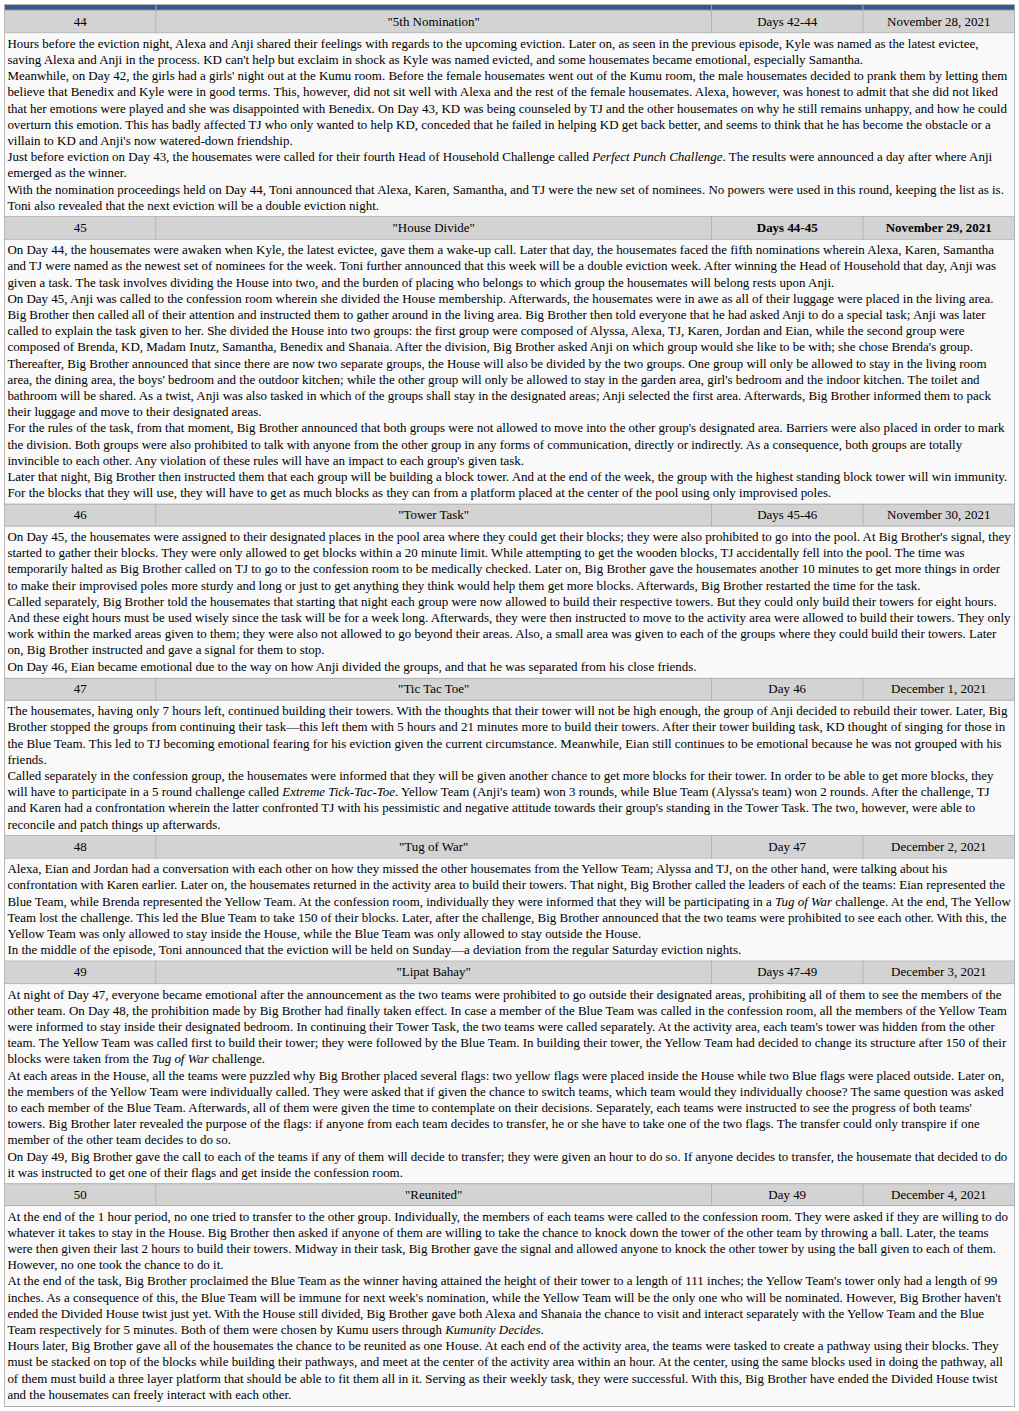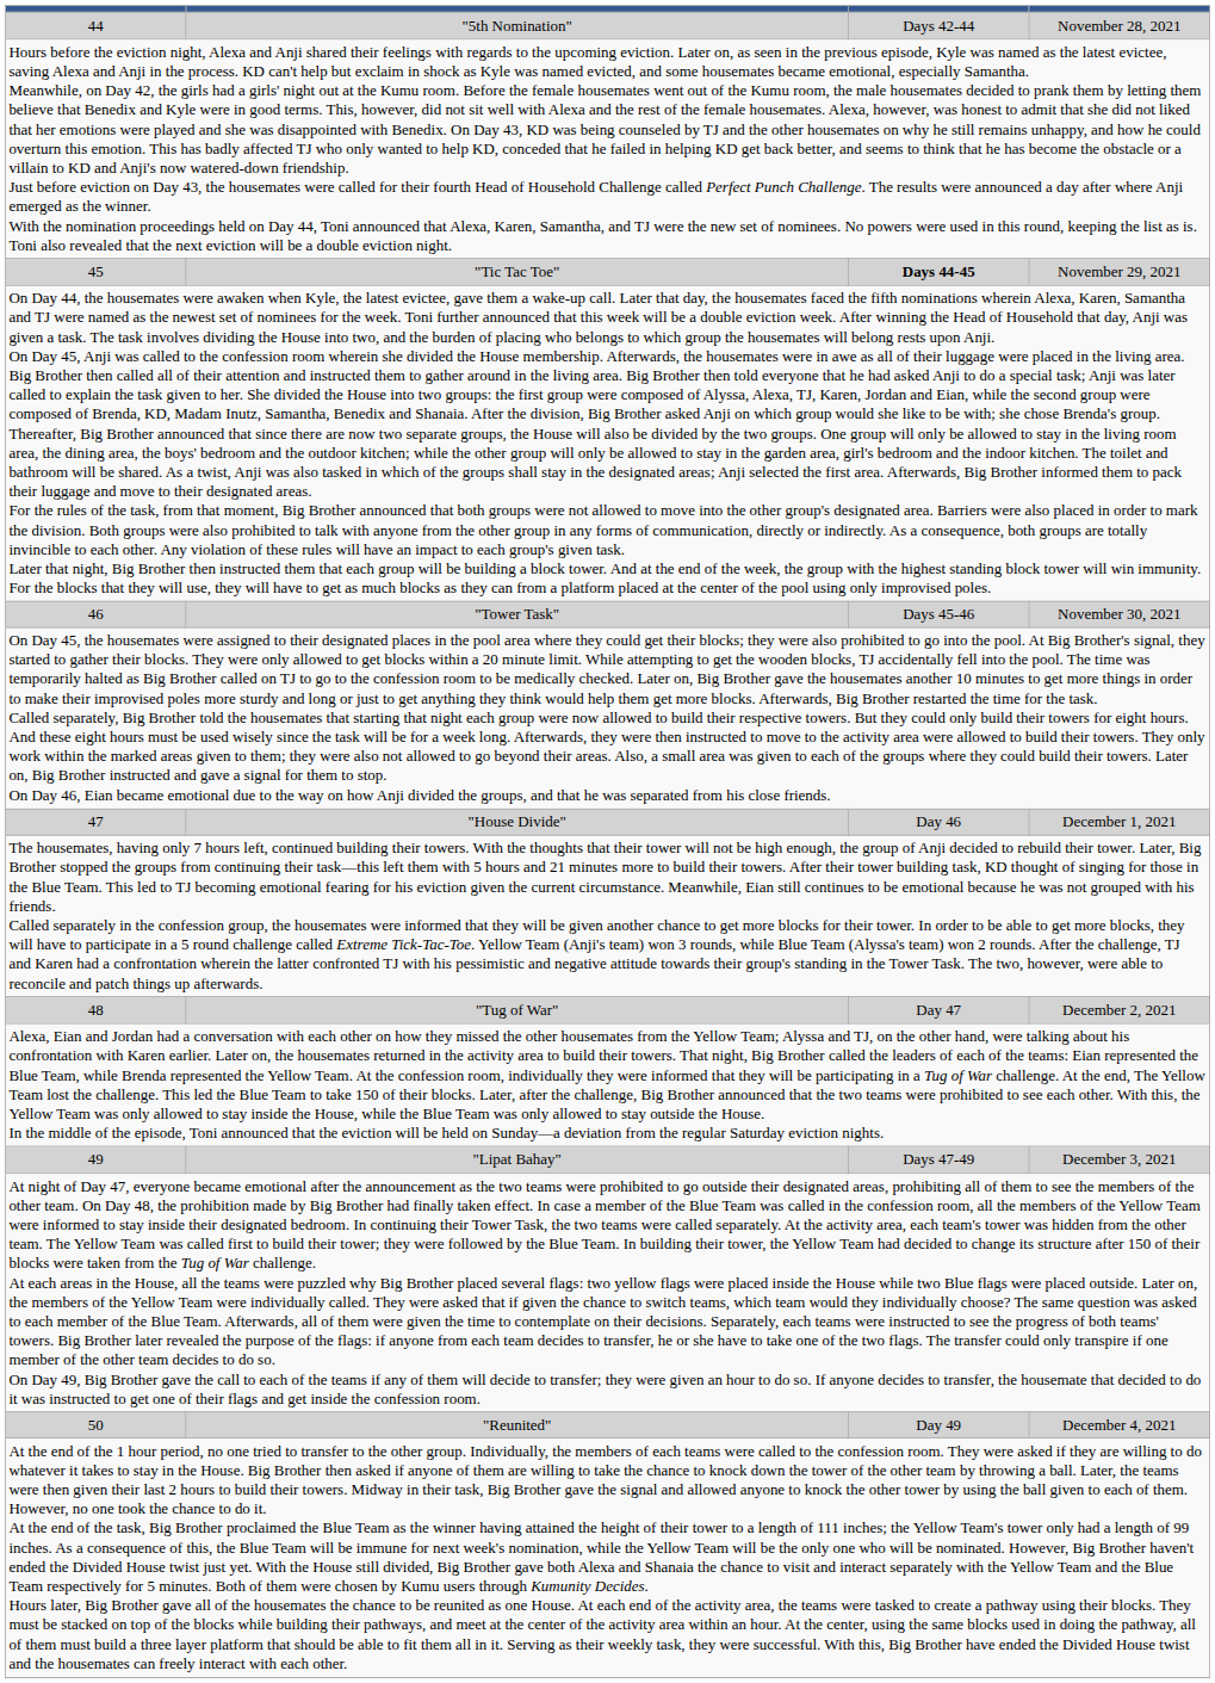 <table class="wikitable sortable" style="font-size:100%; line-height:20px; text-align:center">
 <tr>
 <th width="15%" style="background:#34588F"></th>
 <th width="55%" style="background:#34588F"></th>
 <th width="15%" style="background:#34588F"></th>
 <th width="15%" style="background:#34588F"></th>
 </tr>
 <tr style="background:lightgrey;">
 <td>44</td>
 <td>"5th Nomination"</td>
 <td>Days 42-44</td>
 <td>November 28, 2021</td>
 </tr>
 <tr>
 <td colspan="4" align="left">Hours before the eviction night, Alexa and Anji shared their feelings with regards to the upcoming eviction. Later on, as seen in the previous episode, Kyle was named as the latest evictee, saving Alexa and Anji in the process. KD can't help but exclaim in shock as Kyle was named evicted, and some housemates became emotional, especially Samantha.<br>Meanwhile, on Day 42, the girls had a girls' night out at the Kumu room. Before the female housemates went out of the Kumu room, the male housemates decided to prank them by letting them believe that Benedix and Kyle were in good terms. This, however, did not sit well with Alexa and the rest of the female housemates. Alexa, however, was honest to admit that she did not liked that her emotions were played and she was disappointed with Benedix. On Day 43, KD was being counseled by TJ and the other housemates on why he still remains unhappy, and how he could overturn this emotion. This has badly affected TJ who only wanted to help KD, conceded that he failed in helping KD get back better, and seems to think that he has become the obstacle or a villain to KD and Anji's now watered-down friendship.<br>Just before eviction on Day 43, the housemates were called for their fourth Head of Household Challenge called <em>Perfect Punch Challenge</em>. The results were announced a day after where Anji emerged as the winner.<br>With the nomination proceedings held on Day 44, Toni announced that Alexa, Karen, Samantha, and TJ were the new set of nominees. No powers were used in this round, keeping the list as is. Toni also revealed that the next eviction will be a double eviction night.</td>
 </tr>
 <tr style="background:lightgrey;">
 <td>45</td>
-<td>"House Divide"</td>
+<td>"Tic Tac Toe"</td>
 <td><strong>Days 44-45</strong></td>
-<td><strong>November 29, 2021</strong></td>
+<td>November 29, 2021</td>
 </tr>
 <tr>
 <td colspan="4" align="left">On Day 44, the housemates were awaken when Kyle, the latest evictee, gave them a wake-up call. Later that day, the housemates faced the fifth nominations wherein Alexa, Karen, Samantha and TJ were named as the newest set of nominees for the week. Toni further announced that this week will be a double eviction week. After winning the Head of Household that day, Anji was given a task. The task involves dividing the House into two, and the burden of placing who belongs to which group the housemates will belong rests upon Anji.<br>On Day 45, Anji was called to the confession room wherein she divided the House membership. Afterwards, the housemates were in awe as all of their luggage were placed in the living area. Big Brother then called all of their attention and instructed them to gather around in the living area. Big Brother then told everyone that he had asked Anji to do a special task; Anji was later called to explain the task given to her. She divided the House into two groups: the first group were composed of Alyssa, Alexa, TJ, Karen, Jordan and Eian, while the second group were composed of Brenda, KD, Madam Inutz, Samantha, Benedix and Shanaia. After the division, Big Brother asked Anji on which group would she like to be with; she chose Brenda's group. Thereafter, Big Brother announced that since there are now two separate groups, the House will also be divided by the two groups. One group will only be allowed to stay in the living room area, the dining area, the boys' bedroom and the outdoor kitchen; while the other group will only be allowed to stay in the garden area, girl's bedroom and the indoor kitchen. The toilet and bathroom will be shared. As a twist, Anji was also tasked in which of the groups shall stay in the designated areas; Anji selected the first area. Afterwards, Big Brother informed them to pack their luggage and move to their designated areas.<br>For the rules of the task, from that moment, Big Brother announced that both groups were not allowed to move into the other group's designated area. Barriers were also placed in order to mark the division. Both groups were also prohibited to talk with anyone from the other group in any forms of communication, directly or indirectly. As a consequence, both groups are totally invincible to each other. Any violation of these rules will have an impact to each group's given task.<br>Later that night, Big Brother then instructed them that each group will be building a block tower. And at the end of the week, the group with the highest standing block tower will win immunity. For the blocks that they will use, they will have to get as much blocks as they can from a platform placed at the center of the pool using only improvised poles.</td>
 </tr>
 <tr style="background:lightgrey;">
 <td>46</td>
 <td>"Tower Task"</td>
 <td>Days 45-46</td>
 <td>November 30, 2021</td>
 </tr>
 <tr>
 <td colspan="4" align="left">On Day 45, the housemates were assigned to their designated places in the pool area where they could get their blocks; they were also prohibited to go into the pool. At Big Brother's signal, they started to gather their blocks. They were only allowed to get blocks within a 20 minute limit. While attempting to get the wooden blocks, TJ accidentally fell into the pool. The time was temporarily halted as Big Brother called on TJ to go to the confession room to be medically checked. Later on, Big Brother gave the housemates another 10 minutes to get more things in order to make their improvised poles more sturdy and long or just to get anything they think would help them get more blocks. Afterwards, Big Brother restarted the time for the task.<br>Called separately, Big Brother told the housemates that starting that night each group were now allowed to build their respective towers. But they could only build their towers for eight hours. And these eight hours must be used wisely since the task will be for a week long. Afterwards, they were then instructed to move to the activity area were allowed to build their towers. They only work within the marked areas given to them; they were also not allowed to go beyond their areas. Also, a small area was given to each of the groups where they could build their towers. Later on, Big Brother instructed and gave a signal for them to stop.<br>On Day 46, Eian became emotional due to the way on how Anji divided the groups, and that he was separated from his close friends.</td>
 </tr>
 <tr style="background:lightgrey;">
 <td>47</td>
-<td>"Tic Tac Toe"</td>
+<td>"House Divide"</td>
 <td>Day 46</td>
 <td>December 1, 2021</td>
 </tr>
 <tr>
 <td colspan="4" align="left">The housemates, having only 7 hours left, continued building their towers. With the thoughts that their tower will not be high enough, the group of Anji decided to rebuild their tower. Later, Big Brother stopped the groups from continuing their task—this left them with 5 hours and 21 minutes more to build their towers. After their tower building task, KD thought of singing for those in the Blue Team. This led to TJ becoming emotional fearing for his eviction given the current circumstance. Meanwhile, Eian still continues to be emotional because he was not grouped with his friends.<br>Called separately in the confession group, the housemates were informed that they will be given another chance to get more blocks for their tower. In order to be able to get more blocks, they will have to participate in a 5 round challenge called <em>Extreme Tick-Tac-Toe</em>. Yellow Team (Anji's team) won 3 rounds, while Blue Team (Alyssa's team) won 2 rounds. After the challenge, TJ and Karen had a confrontation wherein the latter confronted TJ with his pessimistic and negative attitude towards their group's standing in the Tower Task. The two, however, were able to reconcile and patch things up afterwards.</td>
 </tr>
 <tr style="background:lightgrey;">
 <td>48</td>
 <td>"Tug of War"</td>
 <td>Day 47</td>
 <td>December 2, 2021</td>
 </tr>
 <tr>
 <td colspan="4" align="left">Alexa, Eian and Jordan had a conversation with each other on how they missed the other housemates from the Yellow Team; Alyssa and TJ, on the other hand, were talking about his confrontation with Karen earlier. Later on, the housemates returned in the activity area to build their towers. That night, Big Brother called the leaders of each of the teams: Eian represented the Blue Team, while Brenda represented the Yellow Team. At the confession room, individually they were informed that they will be participating in a <em>Tug of War</em> challenge. At the end, The Yellow Team lost the challenge. This led the Blue Team to take 150 of their blocks. Later, after the challenge, Big Brother announced that the two teams were prohibited to see each other. With this, the Yellow Team was only allowed to stay inside the House, while the Blue Team was only allowed to stay outside the House.<br>In the middle of the episode, Toni announced that the eviction will be held on Sunday—a deviation from the regular Saturday eviction nights.</td>
 </tr>
 <tr style="background:lightgrey;">
 <td>49</td>
 <td>"Lipat Bahay"</td>
 <td>Days 47-49</td>
 <td>December 3, 2021</td>
 </tr>
 <tr>
 <td colspan="4" align="left">At night of Day 47, everyone became emotional after the announcement as the two teams were prohibited to go outside their designated areas, prohibiting all of them to see the members of the other team. On Day 48, the prohibition made by Big Brother had finally taken effect. In case a member of the Blue Team was called in the confession room, all the members of the Yellow Team were informed to stay inside their designated bedroom. In continuing their Tower Task, the two teams were called separately. At the activity area, each team's tower was hidden from the other team. The Yellow Team was called first to build their tower; they were followed by the Blue Team. In building their tower, the Yellow Team had decided to change its structure after 150 of their blocks were taken from the <em>Tug of War</em> challenge.<br>At each areas in the House, all the teams were puzzled why Big Brother placed several flags: two yellow flags were placed inside the House while two Blue flags were placed outside. Later on, the members of the Yellow Team were individually called. They were asked that if given the chance to switch teams, which team would they individually choose? The same question was asked to each member of the Blue Team. Afterwards, all of them were given the time to contemplate on their decisions. Separately, each teams were instructed to see the progress of both teams' towers. Big Brother later revealed the purpose of the flags: if anyone from each team decides to transfer, he or she have to take one of the two flags. The transfer could only transpire if one member of the other team decides to do so.<br>On Day 49, Big Brother gave the call to each of the teams if any of them will decide to transfer; they were given an hour to do so. If anyone decides to transfer, the housemate that decided to do it was instructed to get one of their flags and get inside the confession room.</td>
 </tr>
 <tr style="background:lightgrey;">
 <td>50</td>
 <td>"Reunited"</td>
 <td>Day 49</td>
 <td>December 4, 2021</td>
 </tr>
 <tr>
 <td colspan="4" align="left">At the end of the 1 hour period, no one tried to transfer to the other group. Individually, the members of each teams were called to the confession room. They were asked if they are willing to do whatever it takes to stay in the House. Big Brother then asked if anyone of them are willing to take the chance to knock down the tower of the other team by throwing a ball. Later, the teams were then given their last 2 hours to build their towers. Midway in their task, Big Brother gave the signal and allowed anyone to knock the other tower by using the ball given to each of them. However, no one took the chance to do it.<br>At the end of the task, Big Brother proclaimed the Blue Team as the winner having attained the height of their tower to a length of 111 inches; the Yellow Team's tower only had a length of 99 inches. As a consequence of this, the Blue Team will be immune for next week's nomination, while the Yellow Team will be the only one who will be nominated. However, Big Brother haven't ended the Divided House twist just yet. With the House still divided, Big Brother gave both Alexa and Shanaia the chance to visit and interact separately with the Yellow Team and the Blue Team respectively for 5 minutes. Both of them were chosen by Kumu users through <em>Kumunity Decides</em>.<br>Hours later, Big Brother gave all of the housemates the chance to be reunited as one House. At each end of the activity area, the teams were tasked to create a pathway using their blocks. They must be stacked on top of the blocks while building their pathways, and meet at the center of the activity area within an hour. At the center, using the same blocks used in doing the pathway, all of them must build a three layer platform that should be able to fit them all in it. Serving as their weekly task, they were successful. With this, Big Brother have ended the Divided House twist and the housemates can freely interact with each other.</td>
 </tr>
 <tr>
 </tr>
 </table>
